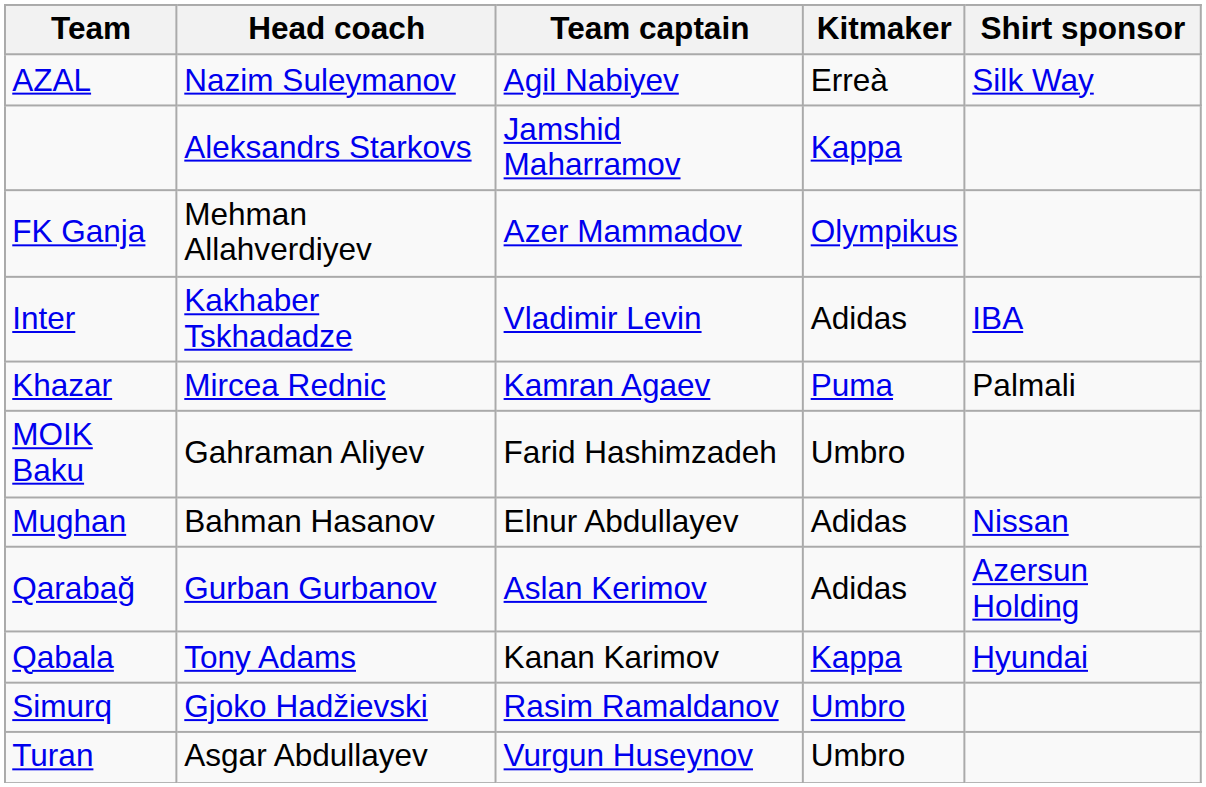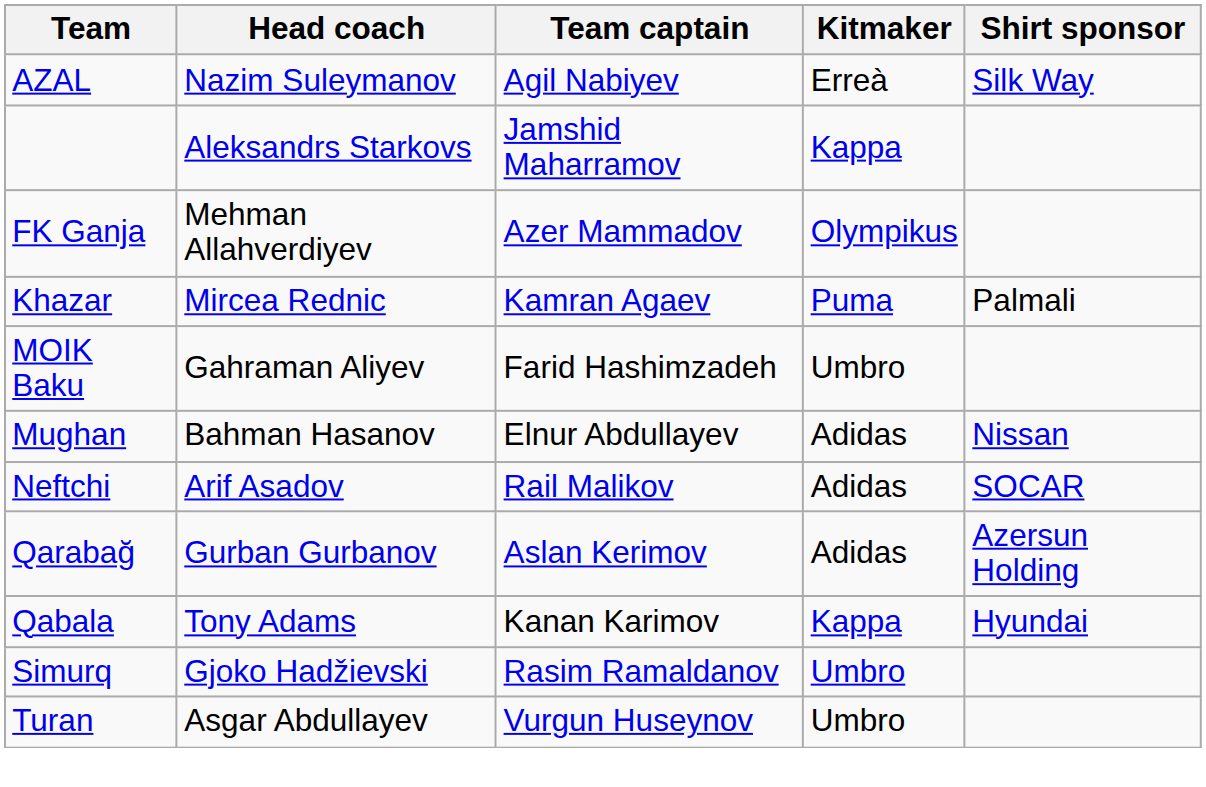 <table class="wikitable sortable">
 <tr>
 <th>Team</th>
 <th>Head coach</th>
 <th>Team captain</th>
 <th>Kitmaker</th>
 <th>Shirt sponsor</th>
 </tr>
 <tr>
 <td><a href='#'>AZAL</a></td>
 <td> <a href='#'>Nazim Suleymanov</a></td>
 <td> <a href='#'>Agil Nabiyev</a></td>
 <td>Erreà</td>
 <td><a href='#'>Silk Way</a></td>
 </tr>
 <tr>
 <td></td>
 <td> <a href='#'>Aleksandrs Starkovs</a></td>
 <td> <a href='#'>Jamshid Maharramov</a></td>
 <td><a href='#'>Kappa</a></td>
 <td></td>
 </tr>
 <tr>
 <td><a href='#'>FK Ganja</a></td>
 <td> Mehman Allahverdiyev</td>
 <td> <a href='#'>Azer Mammadov</a></td>
 <td><a href='#'>Olympikus</a></td>
 <td></td>
 </tr>
 <tr>
-<td><a href='#'>Inter</a></td>
-<td> <a href='#'>Kakhaber Tskhadadze</a></td>
-<td> <a href='#'>Vladimir Levin</a></td>
-<td>Adidas</td>
-<td><a href='#'>IBA</a></td>
-</tr>
-<tr>
 <td><a href='#'>Khazar</a></td>
 <td> <a href='#'>Mircea Rednic</a></td>
 <td> <a href='#'>Kamran Agaev</a></td>
 <td><a href='#'>Puma</a></td>
 <td>Palmali</td>
 </tr>
 <tr>
 <td><a href='#'>MOIK Baku</a></td>
 <td> Gahraman Aliyev</td>
 <td> Farid Hashimzadeh</td>
 <td>Umbro</td>
 <td></td>
 </tr>
 <tr>
 <td><a href='#'>Mughan</a></td>
 <td> Bahman Hasanov</td>
 <td> Elnur Abdullayev</td>
 <td>Adidas</td>
 <td><a href='#'>Nissan</a></td>
+</tr>
+<tr>
+<td><a href='#'>Neftchi</a></td>
+<td> <a href='#'>Arif Asadov</a></td>
+<td> <a href='#'>Rail Malikov</a></td>
+<td>Adidas</td>
+<td><a href='#'>SOCAR</a></td>
 </tr>
 <tr>
 <td><a href='#'>Qarabağ</a></td>
 <td> <a href='#'>Gurban Gurbanov</a></td>
 <td> <a href='#'>Aslan Kerimov</a></td>
 <td>Adidas</td>
 <td><a href='#'>Azersun Holding</a></td>
 </tr>
 <tr>
 <td><a href='#'>Qabala</a></td>
 <td> <a href='#'>Tony Adams</a></td>
 <td> Kanan Karimov</td>
 <td><a href='#'>Kappa</a></td>
 <td><a href='#'>Hyundai</a></td>
 </tr>
 <tr>
 <td><a href='#'>Simurq</a></td>
 <td> <a href='#'>Gjoko Hadžievski</a></td>
 <td> <a href='#'>Rasim Ramaldanov</a></td>
 <td><a href='#'>Umbro</a></td>
 <td></td>
 </tr>
 <tr>
 <td><a href='#'>Turan</a></td>
 <td> Asgar Abdullayev</td>
 <td> <a href='#'>Vurgun Huseynov</a></td>
 <td>Umbro</td>
 <td></td>
 </tr>
 </table>
